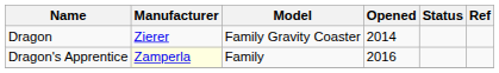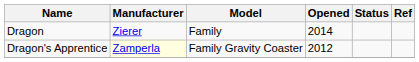 <table class="wikitable sortable">
 <tr>
 <th>Name</th>
 <th>Manufacturer</th>
 <th>Model</th>
 <th>Opened</th>
 <th>Status</th>
 <th>Ref</th>
 </tr>
 <tr>
 <td>Dragon</td>
 <td><a href='#'>Zierer</a></td>
-<td>Family Gravity Coaster</td>
+<td>Family</td>
 <td>2014</td>
 <td></td>
 <td></td>
 </tr>
 <tr>
 <td>Dragon's Apprentice</td>
 <td style="background: lightyellow;"><a href='#'>Zamperla</a></td>
-<td>Family</td>
-<td>2016</td>
+<td>Family Gravity Coaster</td>
+<td>2012</td>
 <td></td>
 <td></td>
 </tr>
 <tr>
 </tr>
 </table>
